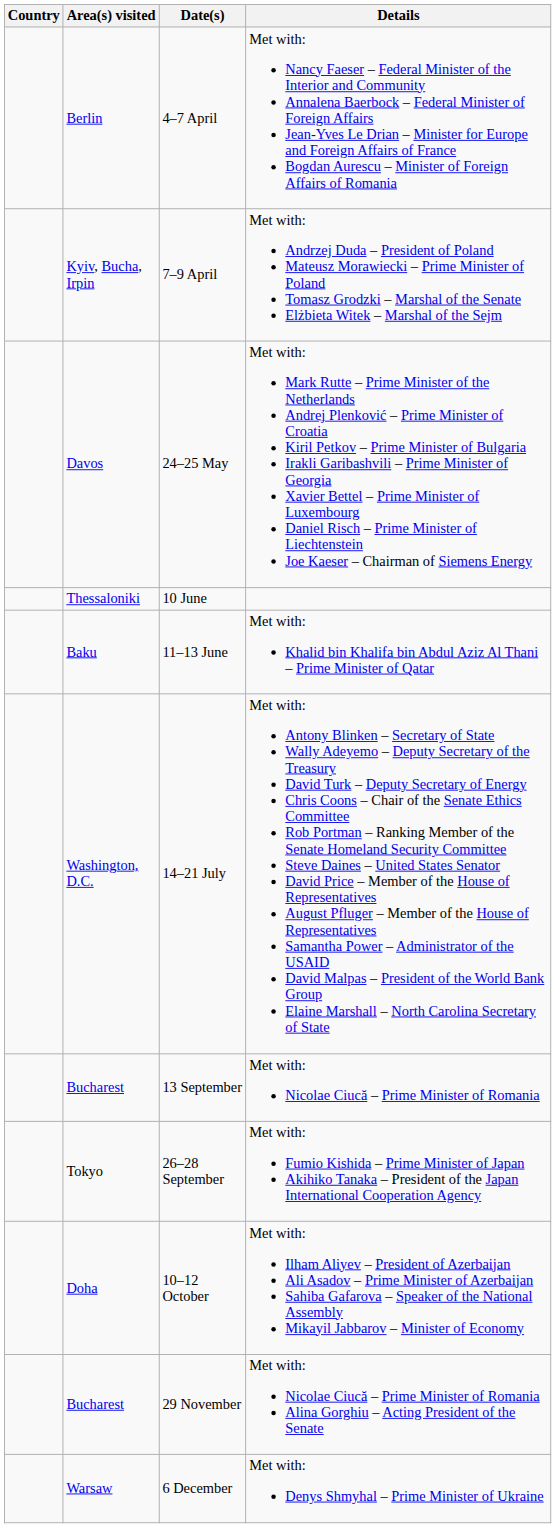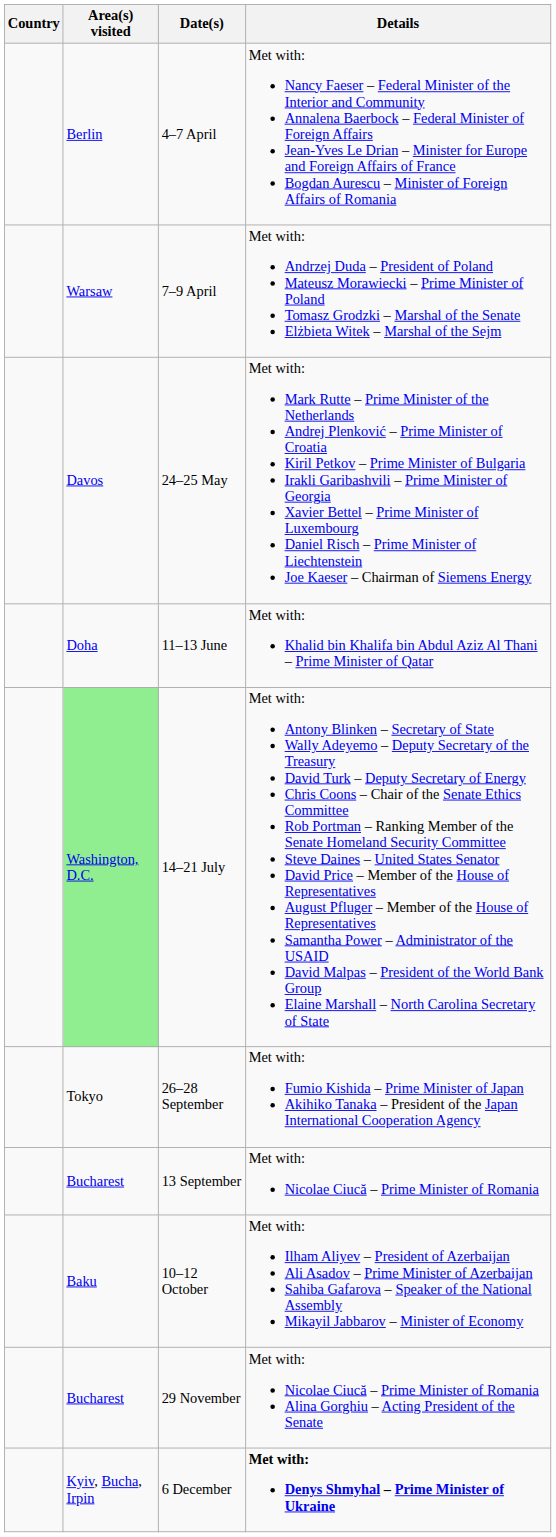 <table class="wikitable">
 <tr>
 <th>Country</th>
 <th>Area(s) visited</th>
 <th>Date(s)</th>
 <th>Details</th>
 </tr>
 <tr>
 <td><strong></strong></td>
 <td><a href='#'>Berlin</a></td>
 <td>4–7 April</td>
 <td>Met with:<br><ul><li><a href='#'>Nancy Faeser</a> – <a href='#'>Federal Minister of the Interior and Community</a></li><li><a href='#'>Annalena Baerbock</a> – <a href='#'>Federal Minister of Foreign Affairs</a></li><li><a href='#'>Jean-Yves Le Drian</a> – <a href='#'>Minister for Europe and Foreign Affairs of France</a></li><li><a href='#'>Bogdan Aurescu</a> – <a href='#'>Minister of Foreign Affairs of Romania</a></li></ul></td>
 </tr>
 <tr>
 <td><strong></strong></td>
-<td><a href='#'>Kyiv</a>, <a href='#'>Bucha</a>, <a href='#'>Irpin</a></td>
+<td><a href='#'>Warsaw</a></td>
 <td>7–9 April</td>
 <td>Met with:<br><ul><li><a href='#'>Andrzej Duda</a> – <a href='#'>President of Poland</a></li><li><a href='#'>Mateusz Morawiecki</a> – <a href='#'>Prime Minister of Poland</a></li><li><a href='#'>Tomasz Grodzki</a> – <a href='#'>Marshal of the Senate</a></li><li><a href='#'>Elżbieta Witek</a> – <a href='#'>Marshal of the Sejm</a></li></ul></td>
 </tr>
 <tr>
 <td><strong></strong></td>
 <td><a href='#'>Davos</a></td>
 <td>24–25 May</td>
 <td>Met with:<br><ul><li><a href='#'>Mark Rutte</a> – <a href='#'>Prime Minister of the Netherlands</a></li><li><a href='#'>Andrej Plenković</a> – <a href='#'>Prime Minister of Croatia</a></li><li><a href='#'>Kiril Petkov</a> – <a href='#'>Prime Minister of Bulgaria</a></li><li><a href='#'>Irakli Garibashvili</a> – <a href='#'>Prime Minister of Georgia</a></li><li><a href='#'>Xavier Bettel</a> – <a href='#'>Prime Minister of Luxembourg</a></li><li><a href='#'>Daniel Risch</a> – <a href='#'>Prime Minister of Liechtenstein</a></li><li><a href='#'>Joe Kaeser</a> – Chairman of <a href='#'>Siemens Energy</a></li></ul></td>
 </tr>
 <tr>
 <td><strong></strong></td>
-<td><a href='#'>Thessaloniki</a></td>
-<td>10 June</td>
-<td></td>
-</tr>
-<tr>
-<td><strong></strong></td>
-<td><a href='#'>Baku</a></td>
+<td><a href='#'>Doha</a></td>
 <td>11–13 June</td>
 <td>Met with:<br><ul><li><a href='#'>Khalid bin Khalifa bin Abdul Aziz Al Thani</a> – <a href='#'>Prime Minister of Qatar</a></li></ul></td>
 </tr>
 <tr>
 <td><strong></strong></td>
-<td><a href='#'>Washington, D.C.</a></td>
+<td style="background: lightgreen;"><a href='#'>Washington, D.C.</a></td>
 <td>14–21 July</td>
 <td>Met with:<br><ul><li><a href='#'>Antony Blinken</a> – <a href='#'>Secretary of State</a></li><li><a href='#'>Wally Adeyemo</a> – <a href='#'>Deputy Secretary of the Treasury</a></li><li><a href='#'>David Turk</a> – <a href='#'>Deputy Secretary of Energy</a></li><li><a href='#'>Chris Coons</a> – Chair of the <a href='#'>Senate Ethics Committee</a></li><li><a href='#'>Rob Portman</a> – Ranking Member of the <a href='#'>Senate Homeland Security Committee</a></li><li><a href='#'>Steve Daines</a> – <a href='#'>United States Senator</a></li><li><a href='#'>David Price</a> – Member of the <a href='#'>House of Representatives</a></li><li><a href='#'>August Pfluger</a> – Member of the <a href='#'>House of Representatives</a></li><li><a href='#'>Samantha Power</a> – <a href='#'>Administrator of the USAID</a></li><li><a href='#'>David Malpas</a> – <a href='#'>President of the World Bank Group</a></li><li><a href='#'>Elaine Marshall</a> – <a href='#'>North Carolina Secretary of State</a></li></ul></td>
+</tr>
+<tr>
+<td><strong></strong></td>
+<td>Tokyo</td>
+<td>26–28 September</td>
+<td>Met with:<br><ul><li><a href='#'>Fumio Kishida</a> – <a href='#'>Prime Minister of Japan</a></li><li><a href='#'>Akihiko Tanaka</a> – President of the <a href='#'>Japan International Cooperation Agency</a></li></ul></td>
 </tr>
 <tr>
 <td><strong></strong></td>
 <td><a href='#'>Bucharest</a></td>
 <td>13 September</td>
 <td>Met with:<br><ul><li><a href='#'>Nicolae Ciucă</a> – <a href='#'>Prime Minister of Romania</a></li></ul></td>
 </tr>
 <tr>
 <td><strong></strong></td>
-<td>Tokyo</td>
-<td>26–28 September</td>
-<td>Met with:<br><ul><li><a href='#'>Fumio Kishida</a> – <a href='#'>Prime Minister of Japan</a></li><li><a href='#'>Akihiko Tanaka</a> – President of the <a href='#'>Japan International Cooperation Agency</a></li></ul></td>
-</tr>
-<tr>
-<td><strong></strong></td>
-<td><a href='#'>Doha</a></td>
+<td><a href='#'>Baku</a></td>
 <td>10–12 October</td>
 <td>Met with:<br><ul><li><a href='#'>Ilham Aliyev</a> – <a href='#'>President of Azerbaijan</a></li><li><a href='#'>Ali Asadov</a> – <a href='#'>Prime Minister of Azerbaijan</a></li><li><a href='#'>Sahiba Gafarova</a> – <a href='#'>Speaker of the National Assembly</a></li><li><a href='#'>Mikayil Jabbarov</a> – <a href='#'>Minister of Economу</a></li></ul></td>
 </tr>
 <tr>
 <td><strong></strong></td>
 <td><a href='#'>Bucharest</a></td>
 <td>29 November</td>
 <td>Met with:<br><ul><li><a href='#'>Nicolae Ciucă</a> – <a href='#'>Prime Minister of Romania</a></li><li><a href='#'>Alina Gorghiu</a> – <a href='#'>Acting President of the Senate</a></li></ul></td>
 </tr>
 <tr>
 <td><strong></strong></td>
-<td><a href='#'>Warsaw</a></td>
+<td><a href='#'>Kyiv</a>, <a href='#'>Bucha</a>, <a href='#'>Irpin</a></td>
 <td>6 December</td>
-<td>Met with:<br><ul><li><a href='#'>Denys Shmyhal</a> – <a href='#'>Prime Minister of Ukraine</a></li></ul></td>
+<td><strong>Met with:<br><ul><li><a href='#'>Denys Shmyhal</a> – <a href='#'>Prime Minister of Ukraine</a></li></ul></strong></td>
 </tr>
 </table>
